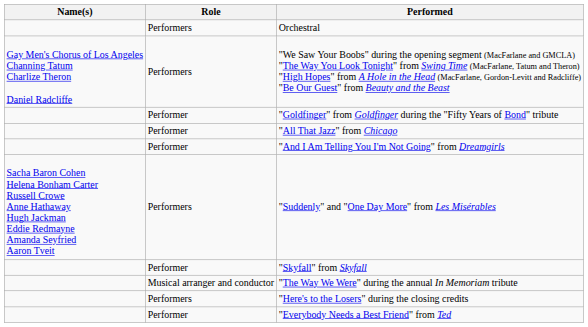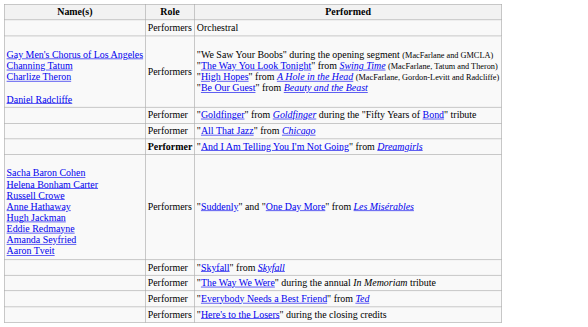 <table class="wikitable sortable">
 <tr>
 <th>Name(s)</th>
 <th>Role</th>
 <th>Performed</th>
 </tr>
 <tr>
 <td></td>
 <td>Performers</td>
 <td>Orchestral</td>
 </tr>
 <tr>
 <td><br><a href='#'>Gay Men's Chorus of Los Angeles</a><br><a href='#'>Channing Tatum</a><br><a href='#'>Charlize Theron</a><br><br><a href='#'>Daniel Radcliffe</a></td>
 <td>Performers</td>
 <td>"We Saw Your Boobs" during the opening segment <small>(MacFarlane and GMCLA)</small><br> "<a href='#'>The Way You Look Tonight</a>" from <em><a href='#'>Swing Time</a></em> <small>(MacFarlane, Tatum and Theron)</small><br>"<a href='#'>High Hopes</a>" from <em><a href='#'>A Hole in the Head</a></em> <small>(MacFarlane, Gordon-Levitt and Radcliffe)</small><br>"<a href='#'>Be Our Guest</a>" from <em><a href='#'>Beauty and the Beast</a></em></td>
 </tr>
 <tr>
 <td></td>
 <td>Performer</td>
 <td>"<a href='#'>Goldfinger</a>" from <em><a href='#'>Goldfinger</a></em> during the "Fifty Years of <a href='#'>Bond</a>" tribute</td>
 </tr>
 <tr>
 <td></td>
 <td>Performer</td>
 <td>"<a href='#'>All That Jazz</a>" from <em><a href='#'>Chicago</a></em></td>
 </tr>
 <tr>
 <td></td>
-<td>Performer</td>
+<td><strong>Performer</strong></td>
 <td>"<a href='#'>And I Am Telling You I'm Not Going</a>" from <em><a href='#'>Dreamgirls</a></em></td>
 </tr>
 <tr>
 <td><br><a href='#'>Sacha Baron Cohen</a><br><a href='#'>Helena Bonham Carter</a><br><a href='#'>Russell Crowe</a><br><a href='#'>Anne Hathaway</a><br><a href='#'>Hugh Jackman</a><br><a href='#'>Eddie Redmayne</a><br><a href='#'>Amanda Seyfried</a><br><a href='#'>Aaron Tveit</a></td>
 <td>Performers</td>
 <td>"<a href='#'>Suddenly</a>" and "<a href='#'>One Day More</a>" from <em><a href='#'>Les Misérables</a></em></td>
 </tr>
 <tr>
 <td></td>
 <td>Performer</td>
 <td>"<a href='#'>Skyfall</a>" from <em><a href='#'>Skyfall</a></em></td>
 </tr>
 <tr>
 <td></td>
-<td>Musical arranger and conductor</td>
+<td>Performer</td>
 <td>"<a href='#'>The Way We Were</a>" during the annual <em>In Memoriam</em> tribute</td>
+</tr>
+<tr>
+<td></td>
+<td>Performer</td>
+<td>"<a href='#'>Everybody Needs a Best Friend</a>" from <em><a href='#'>Ted</a></em></td>
 </tr>
 <tr>
 <td><br></td>
 <td>Performers</td>
 <td>"<a href='#'>Here's to the Losers</a>" during the closing credits</td>
 </tr>
-<tr>
-<td></td>
-<td>Performer</td>
-<td>"<a href='#'>Everybody Needs a Best Friend</a>" from <em><a href='#'>Ted</a></em></td>
-</tr>
 </table>
